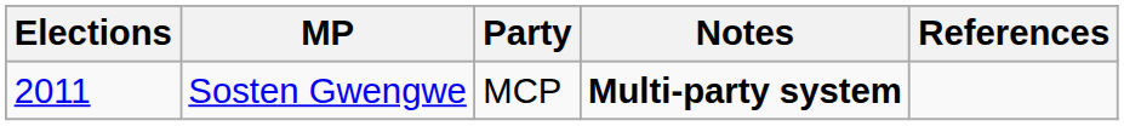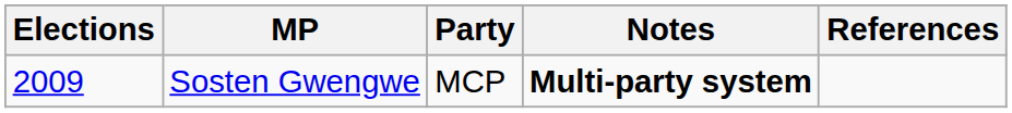 <table class="wikitable">
 <tr>
 <th>Elections</th>
 <th>MP</th>
 <th>Party</th>
 <th>Notes</th>
 <th>References</th>
 </tr>
 <tr>
-<td><a href='#'>2011</a></td>
+<td><a href='#'>2009</a></td>
 <td><a href='#'>Sosten Gwengwe</a></td>
 <td>MCP</td>
 <td><strong>Multi-party system</strong></td>
 <td></td>
 </tr>
 </table>
